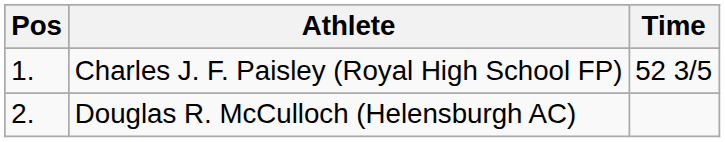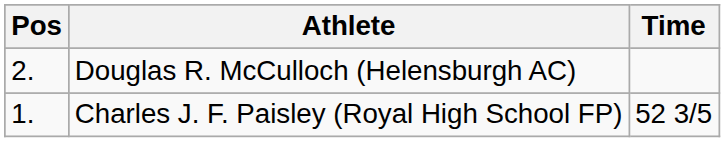 <table class="wikitable">
 <tr>
 <th>Pos</th>
 <th>Athlete</th>
 <th>Time</th>
 </tr>
 <tr>
+<td>2.</td>
+<td>Douglas R. McCulloch (Helensburgh AC)</td>
+<td></td>
+</tr>
+<tr>
 <td>1.</td>
 <td>Charles J. F. Paisley (Royal High School FP)</td>
 <td>52 3/5</td>
 </tr>
-<tr>
-<td>2.</td>
-<td>Douglas R. McCulloch (Helensburgh AC)</td>
-<td></td>
-</tr>
 </table>
